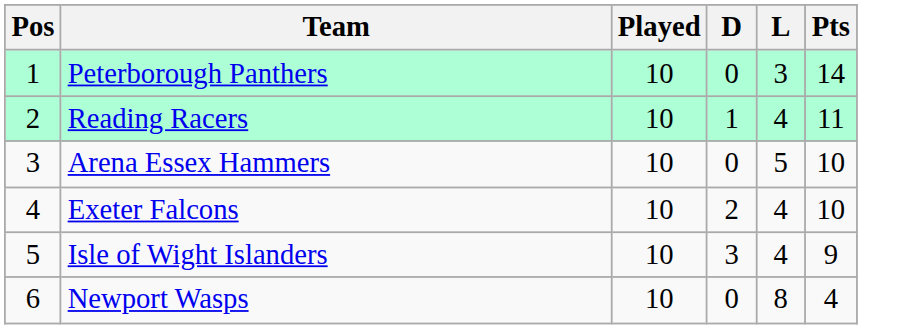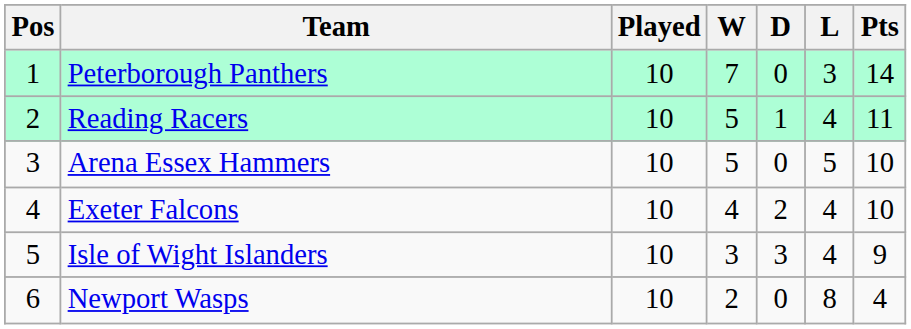 <table class="wikitable" style="font-size: 100%">
 <tr>
 <th width=20>Pos</th>
 <th width=300>Team</th>
 <th width=20>Played</th>
+<th width=20>W</th>
 <th width=20>D</th>
 <th width=20>L</th>
 <th width=20>Pts</th>
 </tr>
 <tr align=center style="background: #ADFFD6;">
 <td>1</td>
 <td align="left"><a href='#'>Peterborough Panthers</a></td>
 <td>10</td>
+<td>7</td>
 <td>0</td>
 <td>3</td>
 <td>14</td>
 </tr>
 <tr align=center style="background: #ADFFD6;">
 <td>2</td>
 <td align="left"><a href='#'>Reading Racers</a></td>
 <td>10</td>
+<td>5</td>
 <td>1</td>
 <td>4</td>
 <td>11</td>
 </tr>
 <tr align=center>
 <td>3</td>
 <td align="left"><a href='#'>Arena Essex Hammers</a></td>
 <td>10</td>
+<td>5</td>
 <td>0</td>
 <td>5</td>
 <td>10</td>
 </tr>
 <tr align=center>
 <td>4</td>
 <td align="left"><a href='#'>Exeter Falcons</a></td>
 <td>10</td>
+<td>4</td>
 <td>2</td>
 <td>4</td>
 <td>10</td>
 </tr>
 <tr align=center>
 <td>5</td>
 <td align="left"><a href='#'>Isle of Wight Islanders</a></td>
 <td>10</td>
 <td>3</td>
+<td>3</td>
 <td>4</td>
 <td>9</td>
 </tr>
 <tr align=center>
 <td>6</td>
 <td align="left"><a href='#'>Newport Wasps</a></td>
 <td>10</td>
+<td>2</td>
 <td>0</td>
 <td>8</td>
 <td>4</td>
 </tr>
 </table>
